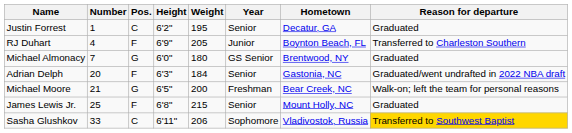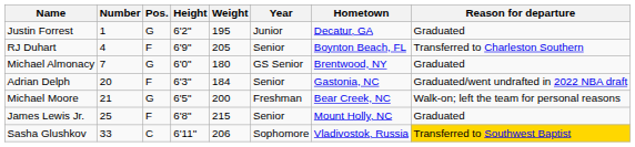 <table class="wikitable sortable" border="1">
 <tr>
 <th>Name</th>
 <th>Number</th>
 <th>Pos.</th>
 <th>Height</th>
 <th>Weight</th>
 <th>Year</th>
 <th>Hometown</th>
 <th class="unsortable">Reason for departure</th>
 </tr>
 <tr>
 <td>Justin Forrest</td>
 <td>1</td>
-<td>C</td>
+<td>G</td>
 <td>6'2"</td>
 <td>195</td>
-<td>Senior</td>
+<td>Junior</td>
 <td><a href='#'>Decatur, GA</a></td>
 <td>Graduated</td>
 </tr>
 <tr>
 <td>RJ Duhart</td>
 <td>4</td>
 <td>F</td>
 <td>6'9"</td>
 <td>205</td>
-<td>Junior</td>
+<td>Senior</td>
 <td><a href='#'>Boynton Beach, FL</a></td>
 <td>Transferred to <a href='#'>Charleston Southern</a></td>
 </tr>
 <tr>
 <td>Michael Almonacy</td>
 <td>7</td>
 <td>G</td>
 <td>6'0"</td>
 <td>180</td>
 <td>GS Senior</td>
 <td><a href='#'>Brentwood, NY</a></td>
 <td>Graduated</td>
 </tr>
 <tr>
 <td>Adrian Delph</td>
 <td>20</td>
 <td>F</td>
 <td>6'3"</td>
 <td>184</td>
 <td>Senior</td>
 <td><a href='#'>Gastonia, NC</a></td>
 <td>Graduated/went undrafted in <a href='#'>2022 NBA draft</a></td>
 </tr>
 <tr>
 <td>Michael Moore</td>
 <td>21</td>
 <td>G</td>
 <td>6'5"</td>
 <td>200</td>
 <td>Freshman</td>
 <td><a href='#'>Bear Creek, NC</a></td>
 <td>Walk-on; left the team for personal reasons</td>
 </tr>
 <tr>
 <td>James Lewis Jr.</td>
 <td>25</td>
 <td>F</td>
 <td>6'8"</td>
 <td>215</td>
 <td>Senior</td>
 <td><a href='#'>Mount Holly, NC</a></td>
 <td>Graduated</td>
 </tr>
 <tr>
 <td>Sasha Glushkov</td>
 <td>33</td>
 <td>C</td>
 <td>6'11"</td>
 <td>206</td>
 <td>Sophomore</td>
 <td><a href='#'>Vladivostok, Russia</a></td>
 <td style="background: gold;">Transferred to <a href='#'>Southwest Baptist</a></td>
 </tr>
 </table>
